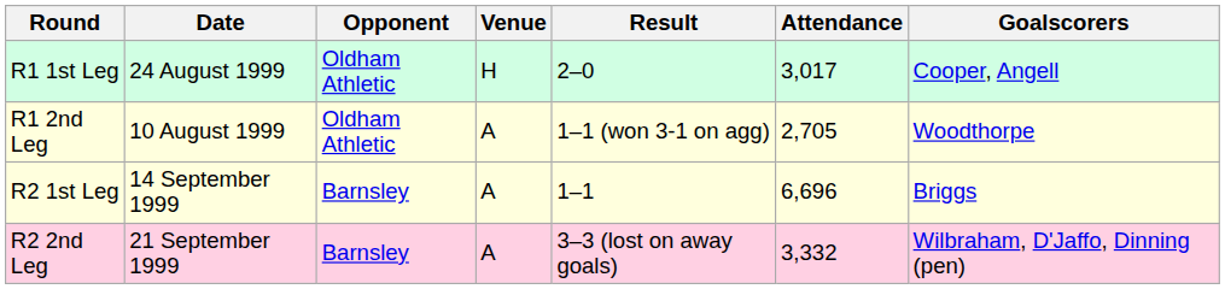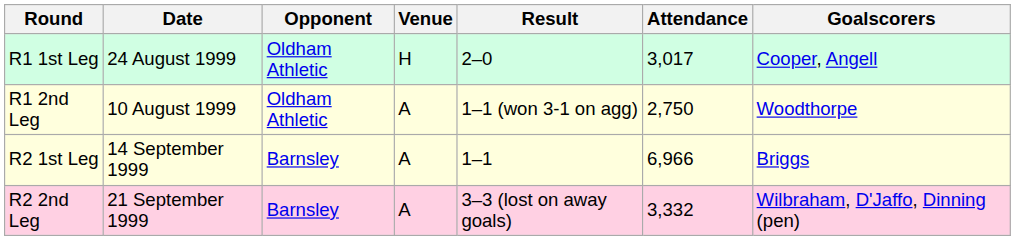 <table class="wikitable">
 <tr>
 <th>Round</th>
 <th>Date</th>
 <th>Opponent</th>
 <th>Venue</th>
 <th>Result</th>
 <th>Attendance</th>
 <th>Goalscorers</th>
 </tr>
 <tr style="background-color: #d0ffe3;">
 <td>R1 1st Leg</td>
 <td>24 August 1999</td>
 <td><a href='#'>Oldham Athletic</a></td>
 <td>H</td>
 <td>2–0</td>
 <td>3,017</td>
 <td><a href='#'>Cooper</a>, <a href='#'>Angell</a></td>
 </tr>
 <tr style="background-color: #ffffdd;">
 <td>R1 2nd Leg</td>
 <td>10 August 1999</td>
 <td><a href='#'>Oldham Athletic</a></td>
 <td>A</td>
 <td>1–1 (won 3-1 on agg)</td>
-<td>2,705</td>
+<td>2,750</td>
 <td><a href='#'>Woodthorpe</a></td>
 </tr>
 <tr style="background-color: #ffffdd;">
 <td>R2 1st Leg</td>
 <td>14 September 1999</td>
 <td><a href='#'>Barnsley</a></td>
 <td>A</td>
 <td>1–1</td>
-<td>6,696</td>
+<td>6,966</td>
 <td><a href='#'>Briggs</a></td>
 </tr>
 <tr style="background-color: #ffd0e3;">
 <td>R2 2nd Leg</td>
 <td>21 September 1999</td>
 <td><a href='#'>Barnsley</a></td>
 <td>A</td>
 <td>3–3 (lost on away goals)</td>
 <td>3,332</td>
 <td><a href='#'>Wilbraham</a>, <a href='#'>D'Jaffo</a>, <a href='#'>Dinning</a> (pen)</td>
 </tr>
 </table>
